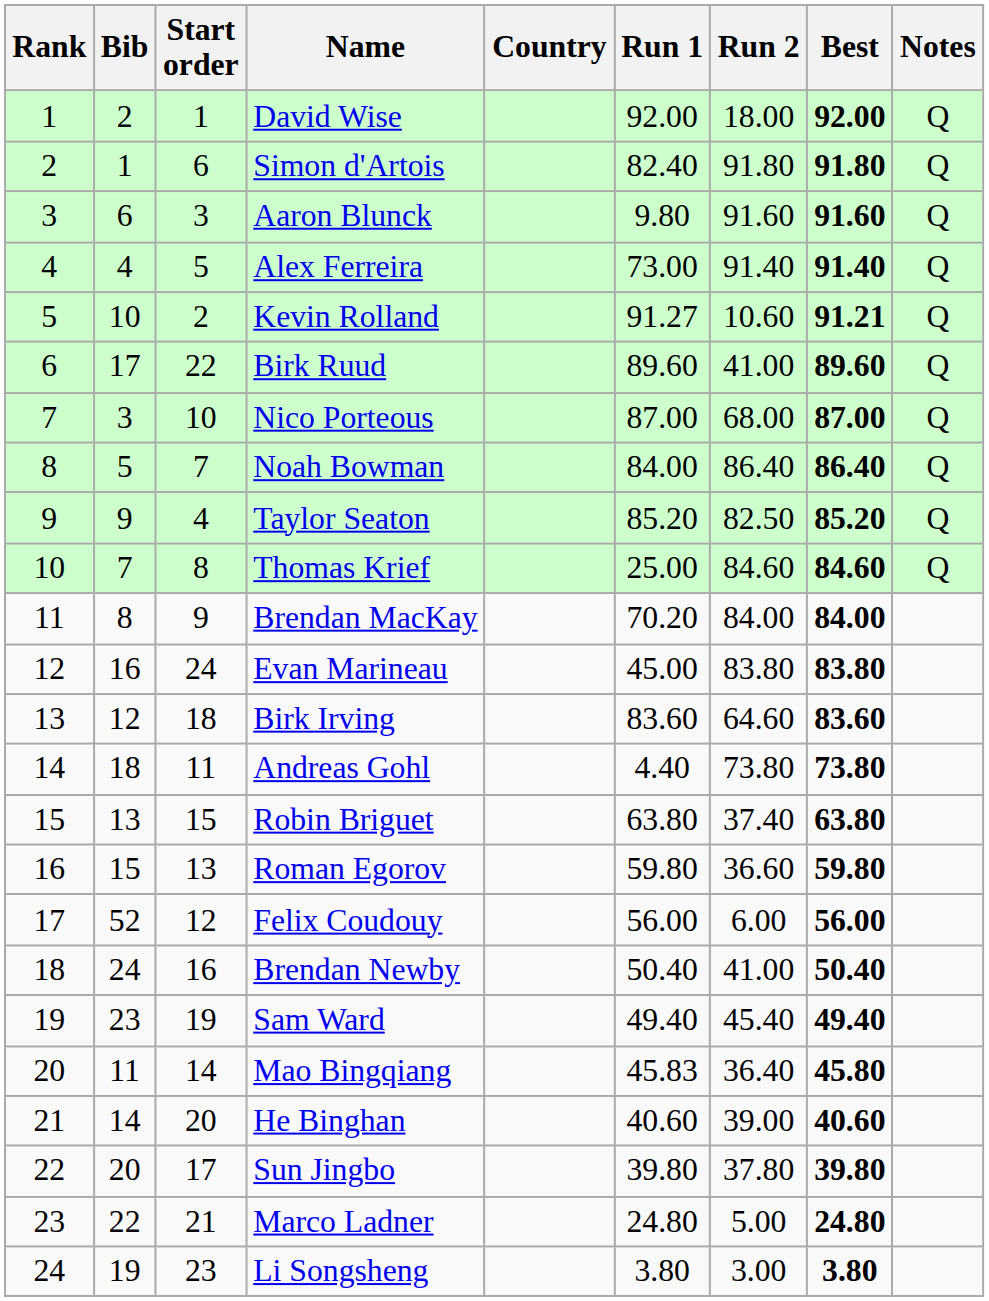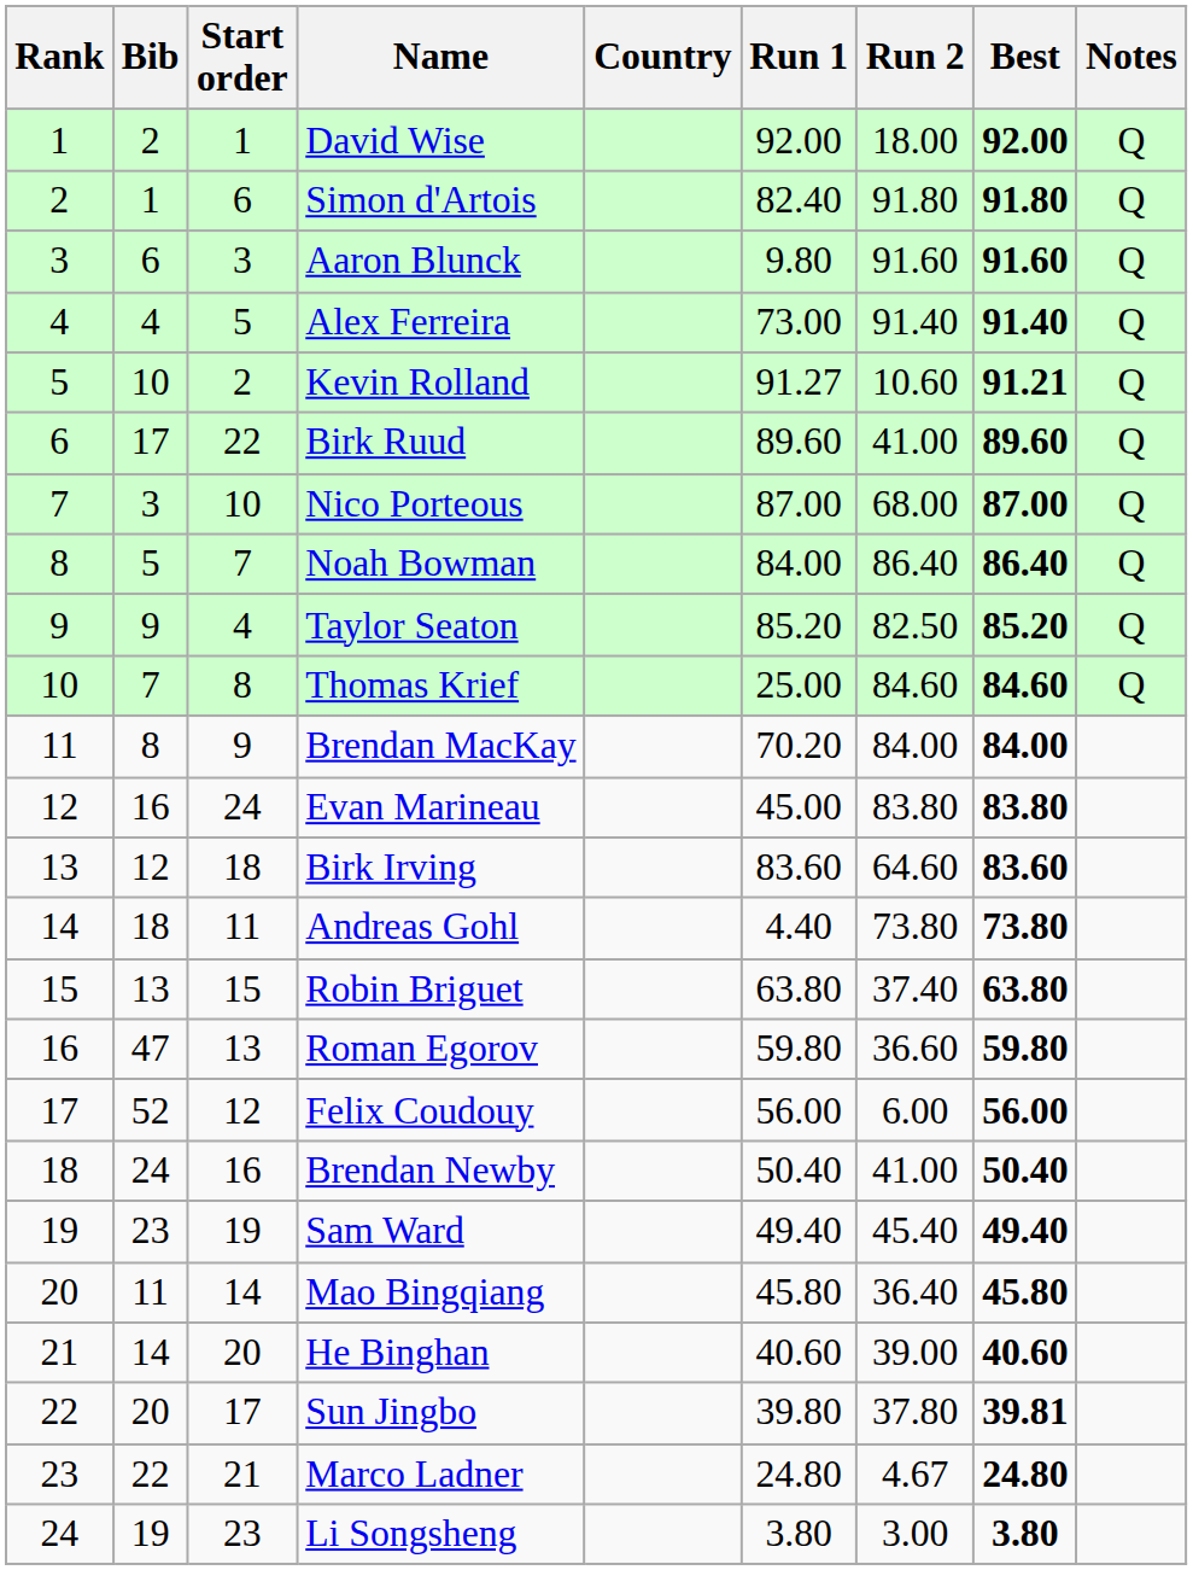 <table class="wikitable sortable" style="text-align:center">
 <tr>
 <th>Rank</th>
 <th>Bib</th>
 <th>Start<br>order</th>
 <th>Name</th>
 <th>Country</th>
 <th>Run 1</th>
 <th>Run 2</th>
 <th>Best</th>
 <th>Notes</th>
 </tr>
 <tr bgcolor=ccffcc>
 <td>1</td>
 <td>2</td>
 <td>1</td>
 <td align=left><a href='#'>David Wise</a></td>
 <td align=left></td>
 <td>92.00</td>
 <td>18.00</td>
 <td><strong>92.00</strong></td>
 <td>Q</td>
 </tr>
 <tr bgcolor=ccffcc>
 <td>2</td>
 <td>1</td>
 <td>6</td>
 <td align=left><a href='#'>Simon d'Artois</a></td>
 <td align=left></td>
 <td>82.40</td>
 <td>91.80</td>
 <td><strong>91.80</strong></td>
 <td>Q</td>
 </tr>
 <tr bgcolor=ccffcc>
 <td>3</td>
 <td>6</td>
 <td>3</td>
 <td align=left><a href='#'>Aaron Blunck</a></td>
 <td align=left></td>
 <td>9.80</td>
 <td>91.60</td>
 <td><strong>91.60</strong></td>
 <td>Q</td>
 </tr>
 <tr bgcolor=ccffcc>
 <td>4</td>
 <td>4</td>
 <td>5</td>
 <td align=left><a href='#'>Alex Ferreira</a></td>
 <td align=left></td>
 <td>73.00</td>
 <td>91.40</td>
 <td><strong>91.40</strong></td>
 <td>Q</td>
 </tr>
 <tr bgcolor=ccffcc>
 <td>5</td>
 <td>10</td>
 <td>2</td>
 <td align=left><a href='#'>Kevin Rolland</a></td>
 <td align=left></td>
 <td>91.27</td>
 <td>10.60</td>
 <td><strong>91.21</strong></td>
 <td>Q</td>
 </tr>
 <tr bgcolor=ccffcc>
 <td>6</td>
 <td>17</td>
 <td>22</td>
 <td align=left><a href='#'>Birk Ruud</a></td>
 <td align=left></td>
 <td>89.60</td>
 <td>41.00</td>
 <td><strong>89.60</strong></td>
 <td>Q</td>
 </tr>
 <tr bgcolor=ccffcc>
 <td>7</td>
 <td>3</td>
 <td>10</td>
 <td align=left><a href='#'>Nico Porteous</a></td>
 <td align=left></td>
 <td>87.00</td>
 <td>68.00</td>
 <td><strong>87.00</strong></td>
 <td>Q</td>
 </tr>
 <tr bgcolor=ccffcc>
 <td>8</td>
 <td>5</td>
 <td>7</td>
 <td align=left><a href='#'>Noah Bowman</a></td>
 <td align=left></td>
 <td>84.00</td>
 <td>86.40</td>
 <td><strong>86.40</strong></td>
 <td>Q</td>
 </tr>
 <tr bgcolor=ccffcc>
 <td>9</td>
 <td>9</td>
 <td>4</td>
 <td align=left><a href='#'>Taylor Seaton</a></td>
 <td align=left></td>
 <td>85.20</td>
 <td>82.50</td>
 <td><strong>85.20</strong></td>
 <td>Q</td>
 </tr>
 <tr bgcolor=ccffcc>
 <td>10</td>
 <td>7</td>
 <td>8</td>
 <td align=left><a href='#'>Thomas Krief</a></td>
 <td align=left></td>
 <td>25.00</td>
 <td>84.60</td>
 <td><strong>84.60</strong></td>
 <td>Q</td>
 </tr>
 <tr>
 <td>11</td>
 <td>8</td>
 <td>9</td>
 <td align=left><a href='#'>Brendan MacKay</a></td>
 <td align=left></td>
 <td>70.20</td>
 <td>84.00</td>
 <td><strong>84.00</strong></td>
 <td></td>
 </tr>
 <tr>
 <td>12</td>
 <td>16</td>
 <td>24</td>
 <td align=left><a href='#'>Evan Marineau</a></td>
 <td align=left></td>
 <td>45.00</td>
 <td>83.80</td>
 <td><strong>83.80</strong></td>
 <td></td>
 </tr>
 <tr>
 <td>13</td>
 <td>12</td>
 <td>18</td>
 <td align=left><a href='#'>Birk Irving</a></td>
 <td align=left></td>
 <td>83.60</td>
 <td>64.60</td>
 <td><strong>83.60</strong></td>
 <td></td>
 </tr>
 <tr>
 <td>14</td>
 <td>18</td>
 <td>11</td>
 <td align=left><a href='#'>Andreas Gohl</a></td>
 <td align=left></td>
 <td>4.40</td>
 <td>73.80</td>
 <td><strong>73.80</strong></td>
 <td></td>
 </tr>
 <tr>
 <td>15</td>
 <td>13</td>
 <td>15</td>
 <td align=left><a href='#'>Robin Briguet</a></td>
 <td align=left></td>
 <td>63.80</td>
 <td>37.40</td>
 <td><strong>63.80</strong></td>
 <td></td>
 </tr>
 <tr>
 <td>16</td>
-<td>15</td>
+<td>47</td>
 <td>13</td>
 <td align=left><a href='#'>Roman Egorov</a></td>
 <td align=left></td>
 <td>59.80</td>
 <td>36.60</td>
 <td><strong>59.80</strong></td>
 <td></td>
 </tr>
 <tr>
 <td>17</td>
 <td>52</td>
 <td>12</td>
 <td align=left><a href='#'>Felix Coudouy</a></td>
 <td align=left></td>
 <td>56.00</td>
 <td>6.00</td>
 <td><strong>56.00</strong></td>
 <td></td>
 </tr>
 <tr>
 <td>18</td>
 <td>24</td>
 <td>16</td>
 <td align=left><a href='#'>Brendan Newby</a></td>
 <td align=left></td>
 <td>50.40</td>
 <td>41.00</td>
 <td><strong>50.40</strong></td>
 <td></td>
 </tr>
 <tr>
 <td>19</td>
 <td>23</td>
 <td>19</td>
 <td align=left><a href='#'>Sam Ward</a></td>
 <td align=left></td>
 <td>49.40</td>
 <td>45.40</td>
 <td><strong>49.40</strong></td>
 <td></td>
 </tr>
 <tr>
 <td>20</td>
 <td>11</td>
 <td>14</td>
 <td align=left><a href='#'>Mao Bingqiang</a></td>
 <td align=left></td>
-<td>45.83</td>
+<td>45.80</td>
 <td>36.40</td>
 <td><strong>45.80</strong></td>
 <td></td>
 </tr>
 <tr>
 <td>21</td>
 <td>14</td>
 <td>20</td>
 <td align=left><a href='#'>He Binghan</a></td>
 <td align=left></td>
 <td>40.60</td>
 <td>39.00</td>
 <td><strong>40.60</strong></td>
 <td></td>
 </tr>
 <tr>
 <td>22</td>
 <td>20</td>
 <td>17</td>
 <td align=left><a href='#'>Sun Jingbo</a></td>
 <td align=left></td>
 <td>39.80</td>
 <td>37.80</td>
-<td><strong>39.80</strong></td>
+<td><strong>39.81</strong></td>
 <td></td>
 </tr>
 <tr>
 <td>23</td>
 <td>22</td>
 <td>21</td>
 <td align=left><a href='#'>Marco Ladner</a></td>
 <td align=left></td>
 <td>24.80</td>
-<td>5.00</td>
+<td>4.67</td>
 <td><strong>24.80</strong></td>
 <td></td>
 </tr>
 <tr>
 <td>24</td>
 <td>19</td>
 <td>23</td>
 <td align=left><a href='#'>Li Songsheng</a></td>
 <td align=left></td>
 <td>3.80</td>
 <td>3.00</td>
 <td><strong>3.80</strong></td>
 <td></td>
 </tr>
 </table>
